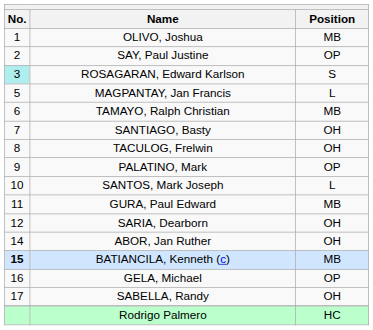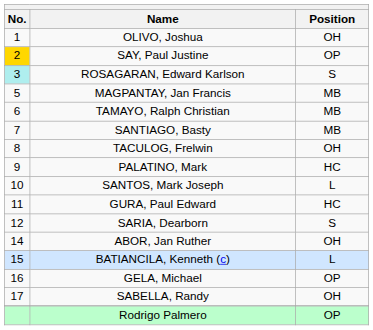 <table class="wikitable mw-collapsible mw-collapsed" style="text-align:center; width:500px; border:none">
 <tr>
 <th style="text-align:left" colspan="3"></th>
 </tr>
 <tr>
 <th style="width:7%">No.</th>
 <th>Name</th>
 <th style="width:20%">Position</th>
 </tr>
 <tr>
 <td>1</td>
 <td>OLIVO, Joshua</td>
-<td>MB</td>
+<td>OH</td>
 </tr>
 <tr>
-<td>2</td>
+<td style="background: gold;">2</td>
 <td>SAY, Paul Justine</td>
 <td>OP</td>
 </tr>
 <tr>
 <td style="background: paleturquoise;">3</td>
 <td>ROSAGARAN, Edward Karlson</td>
 <td>S</td>
 </tr>
 <tr>
 <td>5</td>
 <td>MAGPANTAY, Jan Francis</td>
-<td>L</td>
+<td>MB</td>
 </tr>
 <tr>
 <td>6</td>
 <td>TAMAYO, Ralph Christian</td>
 <td>MB</td>
 </tr>
 <tr>
 <td>7</td>
 <td>SANTIAGO, Basty</td>
-<td>OH</td>
+<td>MB</td>
 </tr>
 <tr>
 <td>8</td>
 <td>TACULOG, Frelwin</td>
 <td>OH</td>
 </tr>
 <tr>
 <td>9</td>
 <td>PALATINO, Mark</td>
-<td>OP</td>
+<td>HC</td>
 </tr>
 <tr>
 <td>10</td>
 <td>SANTOS, Mark Joseph</td>
 <td>L</td>
 </tr>
 <tr>
 <td>11</td>
 <td>GURA, Paul Edward</td>
-<td>MB</td>
+<td>HC</td>
 </tr>
 <tr>
 <td>12</td>
 <td>SARIA, Dearborn</td>
-<td>OH</td>
+<td>S</td>
 </tr>
 <tr>
 <td>14</td>
 <td>ABOR, Jan Ruther</td>
 <td>OH</td>
 </tr>
 <tr bgcolor=#D0E6FF>
-<td><strong>15</strong></td>
+<td>15</td>
 <td>BATIANCILA, Kenneth (<a href='#'>c</a>)</td>
-<td>MB</td>
+<td>L</td>
 </tr>
 <tr>
 <td>16</td>
 <td>GELA, Michael</td>
 <td>OP</td>
 </tr>
 <tr>
 <td>17</td>
 <td>SABELLA, Randy</td>
 <td>OH</td>
 </tr>
 <tr>
 </tr>
 <tr bgcolor=#BBFFCC>
 <td></td>
 <td>Rodrigo Palmero</td>
-<td>HC</td>
+<td>OP</td>
 </tr>
 </table>
